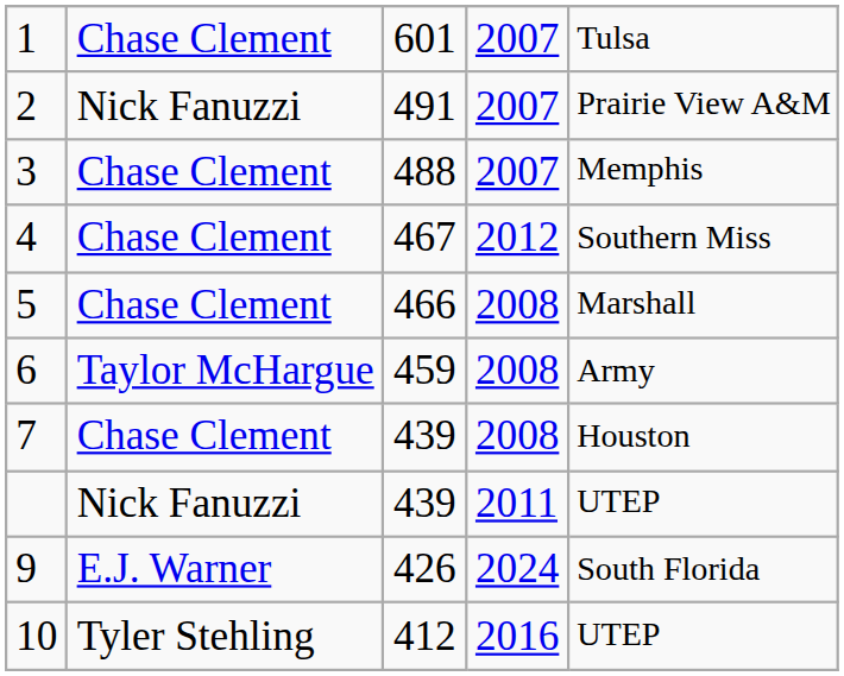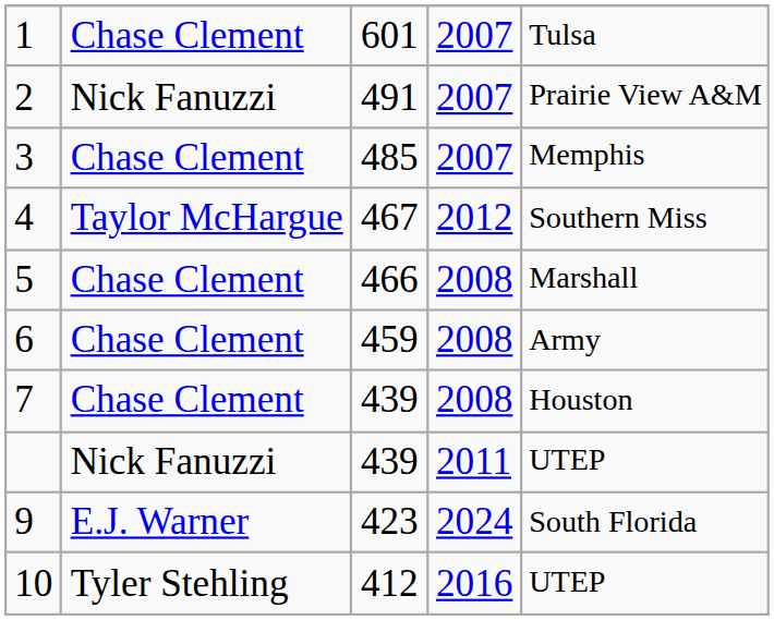 <table class="wikitable">
 <tr>
 </tr>
 <tr>
 <td>1</td>
 <td><a href='#'>Chase Clement</a></td>
 <td><abbr>601</abbr></td>
 <td><a href='#'>2007</a></td>
 <td style="font-size:80%;">Tulsa</td>
 </tr>
 <tr>
 <td>2</td>
 <td>Nick Fanuzzi</td>
 <td><abbr>491</abbr></td>
 <td><a href='#'>2007</a></td>
 <td style="font-size:80%;">Prairie View A&M</td>
 </tr>
 <tr>
 <td>3</td>
 <td><a href='#'>Chase Clement</a></td>
-<td><abbr>488</abbr></td>
+<td><abbr>485</abbr></td>
 <td><a href='#'>2007</a></td>
 <td style="font-size:80%;">Memphis</td>
 </tr>
 <tr>
 <td>4</td>
-<td><a href='#'>Chase Clement</a></td>
+<td><a href='#'>Taylor McHargue</a></td>
 <td><abbr>467</abbr></td>
 <td><a href='#'>2012</a></td>
 <td style="font-size:80%;">Southern Miss</td>
 </tr>
 <tr>
 <td>5</td>
 <td><a href='#'>Chase Clement</a></td>
 <td><abbr>466</abbr></td>
 <td><a href='#'>2008</a></td>
 <td style="font-size:80%;">Marshall</td>
 </tr>
 <tr>
 <td>6</td>
-<td><a href='#'>Taylor McHargue</a></td>
+<td><a href='#'>Chase Clement</a></td>
 <td><abbr>459</abbr></td>
 <td><a href='#'>2008</a></td>
 <td style="font-size:80%;">Army</td>
 </tr>
 <tr>
 <td>7</td>
 <td><a href='#'>Chase Clement</a></td>
 <td><abbr>439</abbr></td>
 <td><a href='#'>2008</a></td>
 <td style="font-size:80%;">Houston</td>
 </tr>
 <tr>
 <td></td>
 <td>Nick Fanuzzi</td>
 <td><abbr>439</abbr></td>
 <td><a href='#'>2011</a></td>
 <td style="font-size:80%;">UTEP</td>
 </tr>
 <tr>
 <td>9</td>
 <td><a href='#'>E.J. Warner</a></td>
-<td><abbr>426</abbr></td>
+<td><abbr>423</abbr></td>
 <td><a href='#'>2024</a></td>
 <td style="font-size:80%;">South Florida</td>
 </tr>
 <tr>
 <td>10</td>
 <td>Tyler Stehling</td>
 <td><abbr>412</abbr></td>
 <td><a href='#'>2016</a></td>
 <td style="font-size:80%;">UTEP</td>
 </tr>
 </table>
